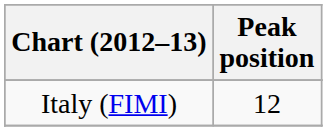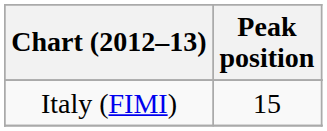 <table class="wikitable plainrowheaders sortable" style="text-align:center">
 <tr>
 <th>Chart (2012–13)</th>
 <th>Peak<br>position</th>
 </tr>
 <tr>
 </tr>
 <tr>
 </tr>
 <tr>
 </tr>
 <tr>
 </tr>
 <tr>
 </tr>
 <tr>
 </tr>
 <tr>
 </tr>
 <tr>
 </tr>
 <tr>
 </tr>
 <tr>
 <td>Italy (<a href='#'>FIMI</a>)</td>
-<td>12</td>
+<td>15</td>
 </tr>
 <tr>
 </tr>
 <tr>
 </tr>
 <tr>
 </tr>
 <tr>
 </tr>
 <tr>
 </tr>
 <tr>
 </tr>
 <tr>
 </tr>
 <tr>
 </tr>
 <tr>
 </tr>
 <tr>
 </tr>
 </table>
